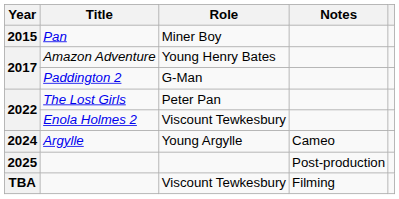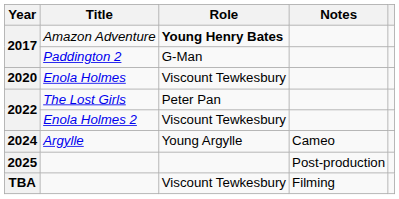 <table class="wikitable plainrowheaders sortable"  style=font-size:100%>
 <tr>
 <th scope="col">Year</th>
 <th scope="col">Title</th>
 <th scope="col">Role</th>
 <th scope="col" class="unsortable">Notes</th>
 <th scope="col" class="unsortable"></th>
 </tr>
 <tr>
-<th scope=row>2015</th>
-<td><em><a href='#'>Pan</a></em></td>
-<td>Miner Boy</td>
-<td></td>
-<td></td>
-</tr>
-<tr>
 <th scope=row rowspan="2">2017</th>
 <td><em>Amazon Adventure</em></td>
-<td>Young Henry Bates</td>
+<td><strong>Young Henry Bates</strong></td>
 <td></td>
 <td></td>
 </tr>
 <tr>
 <td><em><a href='#'>Paddington 2</a></em></td>
 <td>G-Man</td>
+<td></td>
+<td></td>
+</tr>
+<tr>
+<th scope=row>2020</th>
+<td><em><a href='#'>Enola Holmes</a></em></td>
+<td>Viscount Tewkesbury</td>
 <td></td>
 <td></td>
 </tr>
 <tr>
 <th scope=row rowspan="2">2022</th>
 <td><em><a href='#'>The Lost Girls</a></em></td>
 <td>Peter Pan</td>
 <td></td>
 <td></td>
 </tr>
 <tr>
 <td><em><a href='#'>Enola Holmes 2</a></em></td>
 <td>Viscount Tewkesbury</td>
 <td></td>
 <td></td>
 </tr>
 <tr>
 <th scope=row>2024</th>
 <td><em><a href='#'>Argylle</a></em></td>
 <td>Young Argylle</td>
 <td>Cameo</td>
 <td></td>
 </tr>
 <tr>
 <th scope=row>2025</th>
 <td></td>
 <td></td>
 <td>Post-production</td>
 <td></td>
 </tr>
 <tr>
 <th scope=row>TBA</th>
 <td></td>
 <td>Viscount Tewkesbury</td>
 <td>Filming</td>
 <td></td>
 </tr>
 </table>
